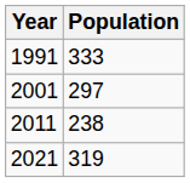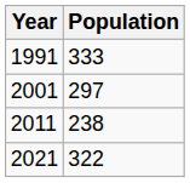 <table class=wikitable>
 <tr>
 <th>Year</th>
 <th>Population</th>
 </tr>
 <tr>
 <td>1991</td>
 <td>333</td>
 </tr>
 <tr>
 <td>2001</td>
 <td>297</td>
 </tr>
 <tr>
 <td>2011</td>
 <td>238</td>
 </tr>
 <tr>
 <td>2021</td>
-<td>319</td>
+<td>322</td>
 </tr>
 </table>
